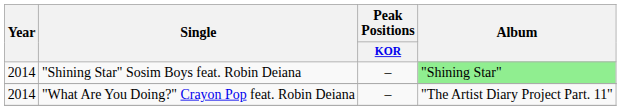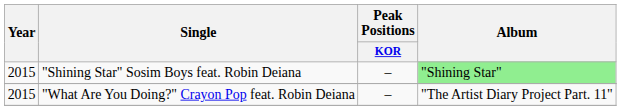 <table class="wikitable" style="font-size:100%;" ;>
 <tr style="text-align:center;">
 <th rowspan="2">Year</th>
 <th rowspan="2">Single</th>
 <th colspan="1">Peak Positions</th>
 <th rowspan="2">Album</th>
 </tr>
 <tr style=font-size:smaller>
 <th width=35><a href='#'>KOR</a></th>
 </tr>
 <tr>
-<td>2014</td>
+<td>2015</td>
 <td align="left">"Shining Star" Sosim Boys feat. Robin Deiana</td>
 <td style="text-align:center;">–</td>
 <td rowspan="1" style="background: lightgreen;">"Shining Star"</td>
 </tr>
 <tr>
 </tr>
 <tr>
-<td>2014</td>
+<td>2015</td>
 <td align="left">"What Are You Doing?" <a href='#'>Crayon Pop</a> feat. Robin Deiana</td>
 <td style="text-align:center;">–</td>
 <td rowspan="1">"The Artist Diary Project Part. 11"</td>
 </tr>
 <tr>
 </tr>
 </table>
